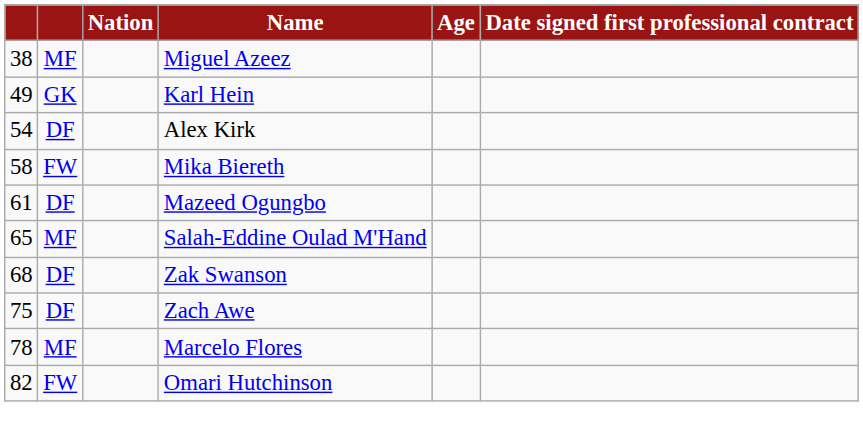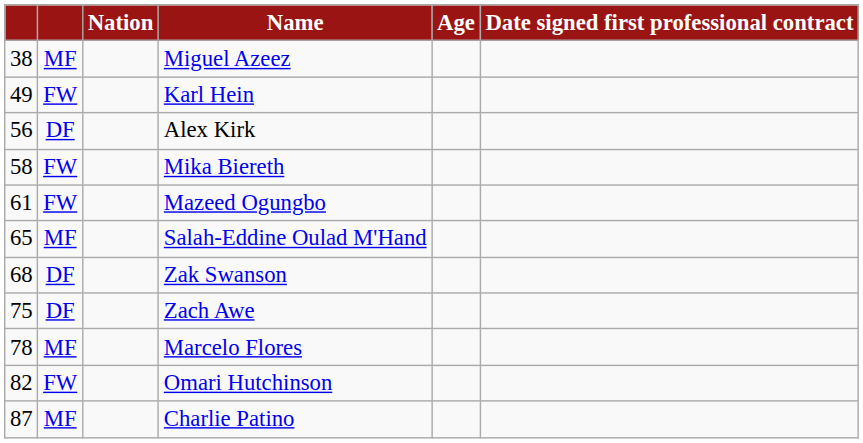 <table class="wikitable sortable">
 <tr>
 <th style="background-color:#9a1413; color:white;"></th>
 <th style="background-color:#9a1413; color:white;"></th>
 <th style="background-color:#9a1413; color:white;">Nation</th>
 <th style="background-color:#9a1413; color:white;">Name</th>
 <th style="background-color:#9a1413; color:white;">Age</th>
 <th style="background-color:#9a1413; color:white;">Date signed first professional contract</th>
 </tr>
 <tr>
 <td style="text-align:center;">38</td>
 <td style="text-align:center;"><a href='#'><abbr>MF</abbr></a></td>
 <td></td>
 <td data-sort-value="Azeez"><a href='#'>Miguel Azeez</a></td>
 <td style="text-align:center;"></td>
 <td style="text-align:right;"></td>
 </tr>
 <tr>
 <td style="text-align:center;">49</td>
-<td style="text-align:center;"><a href='#'><abbr>GK</abbr></a></td>
+<td style="text-align:center;"><a href='#'><abbr>FW</abbr></a></td>
 <td></td>
 <td data-sort-value="Hein"><a href='#'>Karl Hein</a></td>
 <td style="text-align:center;"></td>
 <td style="text-align:right;"></td>
 </tr>
 <tr>
-<td style="text-align:center;">54</td>
+<td style="text-align:center;">56</td>
 <td style="text-align:center;"><a href='#'><abbr>DF</abbr></a></td>
 <td></td>
 <td data-sort-value="Kirk">Alex Kirk</td>
 <td style="text-align:center;"></td>
 <td style="text-align:right;"></td>
 </tr>
 <tr>
 <td style="text-align:center;">58</td>
 <td style="text-align:center;"><a href='#'><abbr>FW</abbr></a></td>
 <td></td>
 <td data-sort-value="Biereth"><a href='#'>Mika Biereth</a></td>
 <td style="text-align:center;"></td>
 <td style="text-align:right;"></td>
 </tr>
 <tr>
 <td style="text-align:center;">61</td>
-<td style="text-align:center;"><a href='#'><abbr>DF</abbr></a></td>
+<td style="text-align:center;"><a href='#'><abbr>FW</abbr></a></td>
 <td></td>
 <td data-sort-value="Ogungbo"><a href='#'>Mazeed Ogungbo</a></td>
 <td style="text-align:center;"></td>
 <td style="text-align:right;"></td>
 </tr>
 <tr>
 <td style="text-align:center;">65</td>
 <td style="text-align:center;"><a href='#'><abbr>MF</abbr></a></td>
 <td></td>
 <td data-sort-value="Oulad MHand"><a href='#'>Salah-Eddine Oulad M'Hand</a></td>
 <td style="text-align:center;"></td>
 <td style="text-align:right;"></td>
 </tr>
 <tr>
 <td style="text-align:center;">68</td>
 <td style="text-align:center;"><a href='#'><abbr>DF</abbr></a></td>
 <td></td>
 <td data-sort-value="Swanson"><a href='#'>Zak Swanson</a></td>
 <td style="text-align:center;"></td>
 <td style="text-align:right;"></td>
 </tr>
 <tr>
 <td style="text-align:center;">75</td>
 <td style="text-align:center;"><a href='#'><abbr>DF</abbr></a></td>
 <td></td>
 <td data-sort-value="Awe"><a href='#'>Zach Awe</a></td>
 <td style="text-align:center;"></td>
 <td style="text-align:right;"></td>
 </tr>
 <tr>
 <td style="text-align:center;">78</td>
 <td style="text-align:center;"><a href='#'><abbr>MF</abbr></a></td>
 <td></td>
 <td data-sort-value="Flores"><a href='#'>Marcelo Flores</a></td>
 <td style="text-align:center;"></td>
 <td style="text-align:right;"></td>
 </tr>
 <tr>
 <td style="text-align:center;">82</td>
 <td style="text-align:center;"><a href='#'><abbr>FW</abbr></a></td>
 <td></td>
 <td data-sort-value="Hutchinson"><a href='#'>Omari Hutchinson</a></td>
 <td style="text-align:center;"></td>
 <td style="text-align:right;"></td>
 </tr>
+<tr>
+<td style="text-align:center;">87</td>
+<td style="text-align:center;"><a href='#'><abbr>MF</abbr></a></td>
+<td></td>
+<td data-sort-value="Patino"><a href='#'>Charlie Patino</a></td>
+<td style="text-align:center;"></td>
+<td style="text-align:right;"></td>
+</tr>
 </table>
